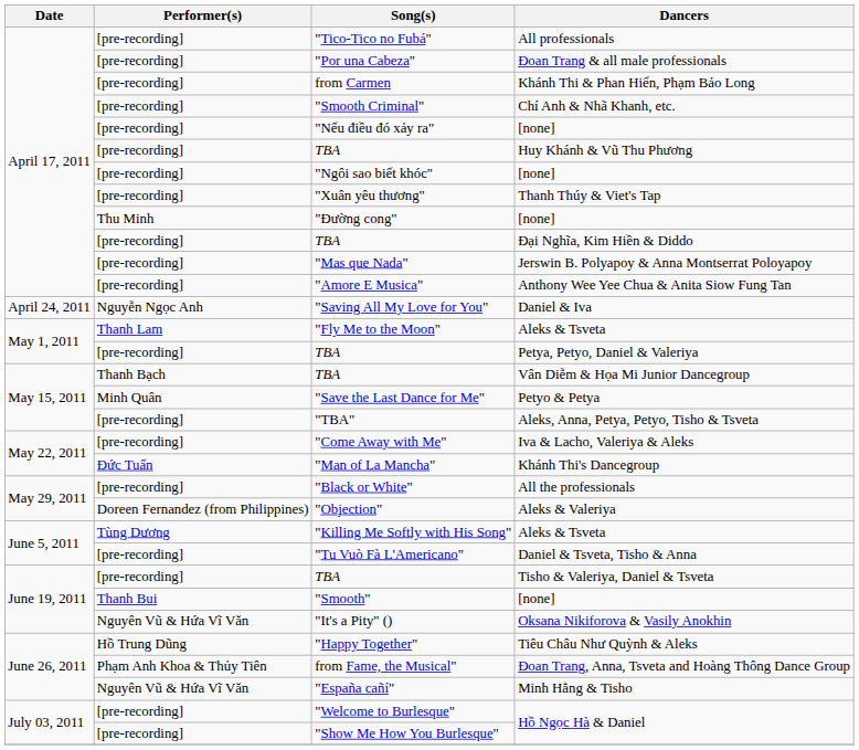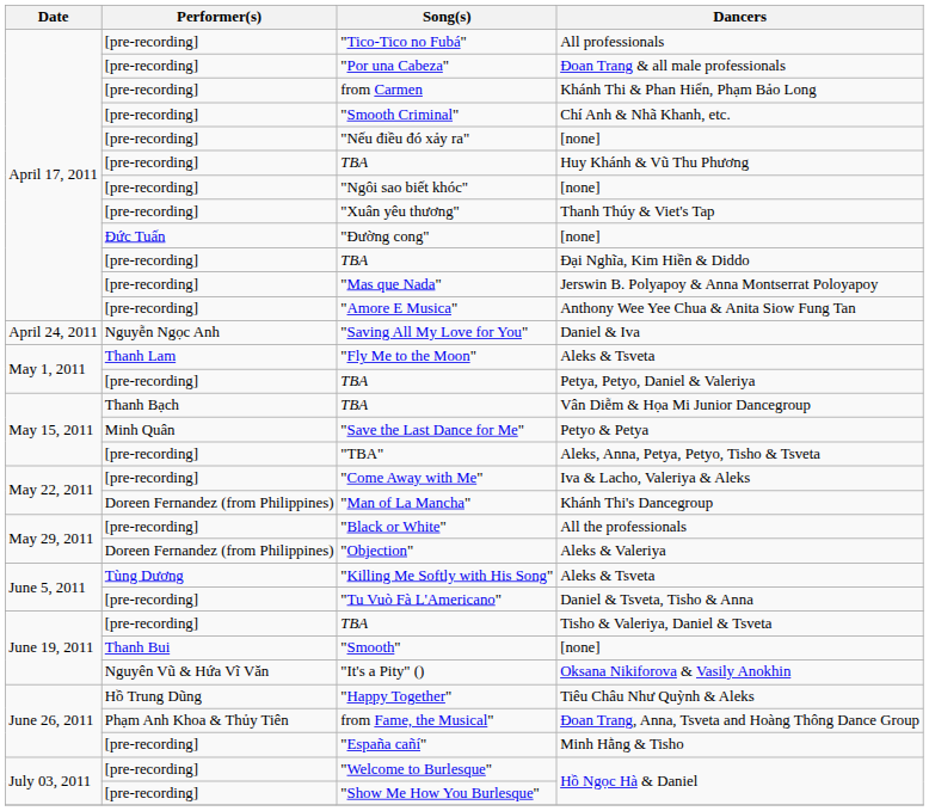 <table class="wikitable" align=center border="2" cellpadding="3" cellspacing="0">
 <tr>
 <th>Date</th>
 <th>Performer(s)</th>
 <th>Song(s)</th>
 <th>Dancers</th>
 </tr>
 <tr>
 <td rowspan=12>April 17, 2011</td>
 <td>[pre-recording]</td>
 <td>"<a href='#'>Tico-Tico no Fubá</a>"</td>
 <td>All  professionals</td>
 </tr>
 <tr>
 <td>[pre-recording]</td>
 <td>"<a href='#'>Por una Cabeza</a>"</td>
 <td><a href='#'>Đoan Trang</a> & all male professionals</td>
 </tr>
 <tr>
 <td>[pre-recording]</td>
 <td>from <a href='#'>Carmen</a></td>
 <td>Khánh Thi & Phan Hiển, Phạm Bảo Long</td>
 </tr>
 <tr>
 <td>[pre-recording]</td>
 <td>"<a href='#'>Smooth Criminal</a>"</td>
 <td>Chí Anh & Nhã Khanh, etc.</td>
 </tr>
 <tr>
 <td>[pre-recording]</td>
 <td>"Nếu điều đó xảy ra"</td>
 <td>[none]</td>
 </tr>
 <tr>
 <td>[pre-recording]</td>
 <td><em>TBA</em></td>
 <td>Huy Khánh & Vũ Thu Phương</td>
 </tr>
 <tr>
 <td>[pre-recording]</td>
 <td>"Ngôi sao biết khóc"</td>
 <td>[none]</td>
 </tr>
 <tr>
 <td>[pre-recording]</td>
 <td>"Xuân yêu thương"</td>
 <td>Thanh Thúy & Viet's Tap</td>
 </tr>
 <tr>
-<td>Thu Minh</td>
+<td><a href='#'>Đức Tuấn</a></td>
 <td>"Đường cong"</td>
 <td>[none]</td>
 </tr>
 <tr>
 <td>[pre-recording]</td>
 <td><em>TBA</em></td>
 <td>Đại Nghĩa, Kim Hiền & Diddo</td>
 </tr>
 <tr>
 <td>[pre-recording]</td>
 <td>"<a href='#'>Mas que Nada</a>"</td>
 <td>Jerswin B. Polyapoy & Anna Montserrat Poloyapoy</td>
 </tr>
 <tr>
 <td>[pre-recording]</td>
 <td>"<a href='#'>Amore E Musica</a>"</td>
 <td>Anthony Wee Yee Chua & Anita Siow Fung Tan</td>
 </tr>
 <tr>
 <td rowspan=1>April 24, 2011</td>
 <td>Nguyễn Ngọc Anh</td>
 <td>"<a href='#'>Saving All My Love for You</a>"</td>
 <td>Daniel & Iva</td>
 </tr>
 <tr>
 <td rowspan=2>May 1, 2011</td>
 <td><a href='#'>Thanh Lam</a></td>
 <td>"<a href='#'>Fly Me to the Moon</a>"</td>
 <td>Aleks & Tsveta</td>
 </tr>
 <tr>
 <td>[pre-recording]</td>
 <td><em>TBA</em></td>
 <td>Petya, Petyo, Daniel & Valeriya</td>
 </tr>
 <tr>
 <td rowspan=3>May 15, 2011</td>
 <td>Thanh Bạch</td>
 <td><em>TBA</em></td>
 <td>Vân Diễm & Họa Mi Junior Dancegroup</td>
 </tr>
 <tr>
 <td>Minh Quân</td>
 <td>"<a href='#'>Save the Last Dance for Me</a>"</td>
 <td>Petyo & Petya</td>
 </tr>
 <tr>
 <td>[pre-recording]</td>
 <td>"TBA"</td>
 <td>Aleks, Anna, Petya, Petyo, Tisho & Tsveta</td>
 </tr>
 <tr>
 <td rowspan=2>May 22, 2011</td>
 <td>[pre-recording]</td>
 <td>"<a href='#'>Come Away with Me</a>"</td>
 <td>Iva & Lacho, Valeriya & Aleks</td>
 </tr>
 <tr>
-<td><a href='#'>Đức Tuấn</a></td>
+<td>Doreen Fernandez (from Philippines)</td>
 <td>"<a href='#'>Man of La Mancha</a>"</td>
 <td>Khánh Thi's Dancegroup</td>
 </tr>
 <tr>
 <td rowspan=2>May 29, 2011</td>
 <td>[pre-recording]</td>
 <td>"<a href='#'>Black or White</a>"</td>
 <td>All the professionals</td>
 </tr>
 <tr>
 <td>Doreen Fernandez (from Philippines)</td>
 <td>"<a href='#'>Objection</a>"</td>
 <td>Aleks & Valeriya</td>
 </tr>
 <tr>
 <td rowspan=2>June 5, 2011</td>
 <td><a href='#'>Tùng Dương</a></td>
 <td>"<a href='#'>Killing Me Softly with His Song</a>"</td>
 <td>Aleks & Tsveta</td>
 </tr>
 <tr>
 <td>[pre-recording]</td>
 <td>"<a href='#'>Tu Vuò Fà L'Americano</a>"</td>
 <td>Daniel & Tsveta, Tisho & Anna</td>
 </tr>
 <tr>
 <td rowspan=3>June 19, 2011</td>
 <td>[pre-recording]</td>
 <td><em>TBA</em></td>
 <td>Tisho & Valeriya, Daniel & Tsveta</td>
 </tr>
 <tr>
 <td><a href='#'>Thanh Bui</a></td>
 <td>"<a href='#'>Smooth</a>"</td>
 <td>[none]</td>
 </tr>
 <tr>
 <td>Nguyên Vũ & Hứa Vĩ Văn</td>
 <td>"It's a Pity" ()</td>
 <td><a href='#'>Oksana Nikiforova</a> & <a href='#'>Vasily Anokhin</a></td>
 </tr>
 <tr>
 <td rowspan=3>June 26, 2011</td>
 <td>Hồ Trung Dũng</td>
 <td>"<a href='#'>Happy Together</a>"</td>
 <td>Tiêu Châu Như Quỳnh & Aleks</td>
 </tr>
 <tr>
 <td>Phạm Anh Khoa & Thủy Tiên</td>
 <td>from <a href='#'>Fame, the Musical</a>"</td>
 <td><a href='#'>Đoan Trang</a>, Anna, Tsveta and Hoàng Thông Dance Group</td>
 </tr>
 <tr>
-<td>Nguyên Vũ & Hứa Vĩ Văn</td>
+<td>[pre-recording]</td>
 <td>"<a href='#'>España cañí</a>"</td>
 <td>Minh Hằng & Tisho</td>
 </tr>
 <tr>
 <td rowspan=2>July 03, 2011</td>
 <td>[pre-recording]</td>
 <td>"<a href='#'>Welcome to Burlesque</a>"</td>
 <td rowspan=2><a href='#'>Hồ Ngọc Hà</a> & Daniel</td>
 </tr>
 <tr>
 <td>[pre-recording]</td>
 <td>"<a href='#'>Show Me How You Burlesque</a>"</td>
 </tr>
 <tr>
 </tr>
 </table>
